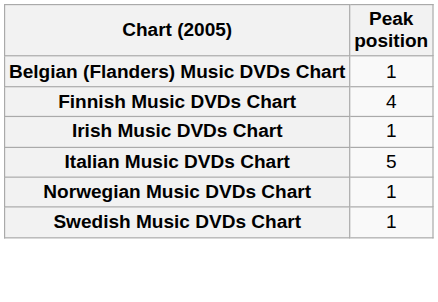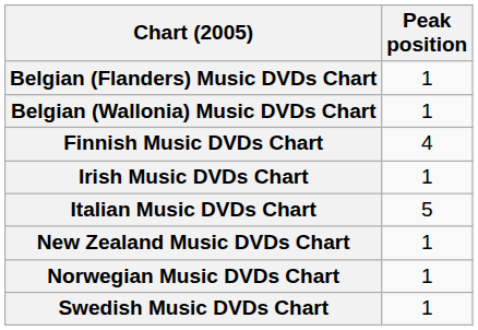 <table class="wikitable plainrowheaders sortable" style="text-align:center;">
 <tr>
 <th scope="col">Chart (2005)</th>
 <th scope="col">Peak<br>position</th>
 </tr>
 <tr>
 <th scope="row">Belgian (Flanders) Music DVDs Chart</th>
+<td>1</td>
+</tr>
+<tr>
+<th scope="row">Belgian (Wallonia) Music DVDs Chart</th>
 <td>1</td>
 </tr>
 <tr>
 <th scope="row">Finnish Music DVDs Chart</th>
 <td>4</td>
 </tr>
 <tr>
 <th scope="row">Irish Music DVDs Chart</th>
 <td>1</td>
 </tr>
 <tr>
 <th scope="row">Italian Music DVDs Chart</th>
 <td>5</td>
 </tr>
 <tr>
+<th scope="row">New Zealand Music DVDs Chart</th>
+<td>1</td>
+</tr>
+<tr>
 <th scope="row">Norwegian Music DVDs Chart</th>
 <td>1</td>
 </tr>
 <tr>
 <th scope="row">Swedish Music DVDs Chart</th>
 <td>1</td>
 </tr>
 </table>
